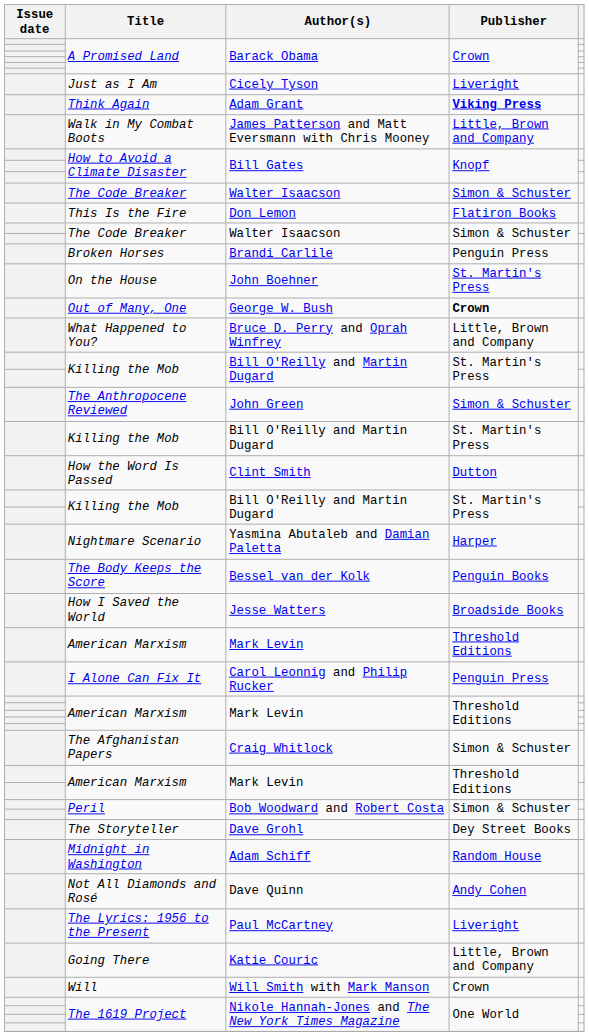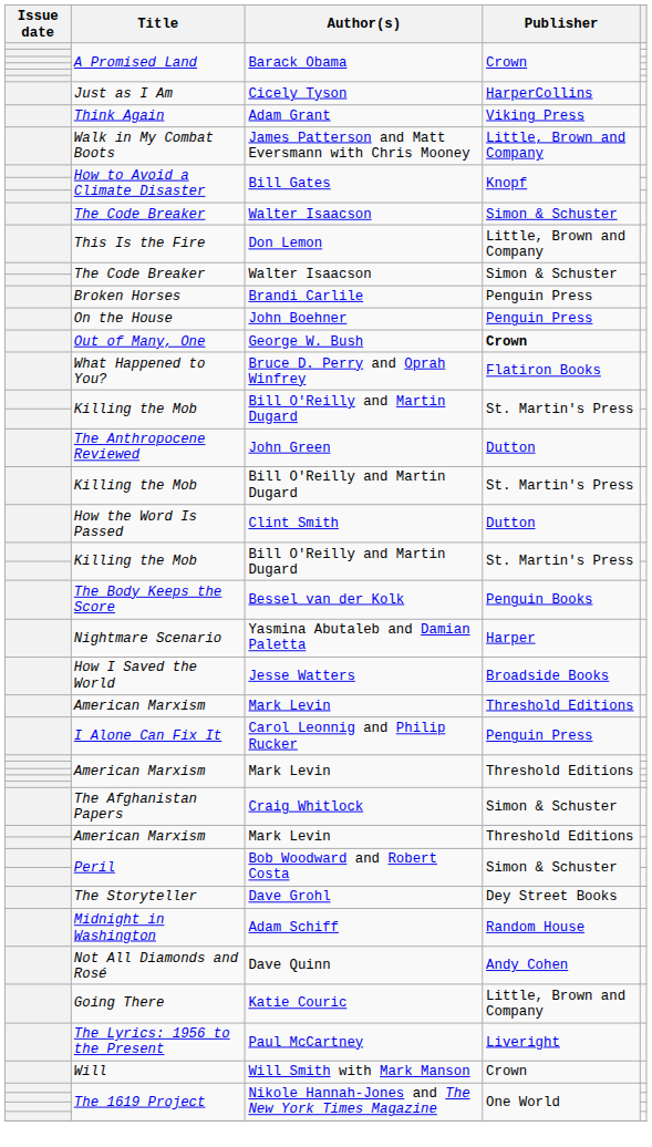 <table class="wikitable sortable plainrowheaders">
 <tr>
 <th scope=col>Issue date</th>
 <th scope=col>Title</th>
 <th scope=col>Author(s)</th>
 <th scope=col>Publisher</th>
 <th scope=col class=unsortable></th>
 </tr>
 <tr>
 <th scope=row></th>
 <td rowspan="6"><em><a href='#'>A Promised Land</a></em></td>
 <td rowspan="6"><a href='#'>Barack Obama</a></td>
 <td rowspan="6"><a href='#'>Crown</a></td>
 <td style="text-align: center;"></td>
 </tr>
 <tr>
 <th scope=row></th>
 <td style="text-align: center;"></td>
 </tr>
 <tr>
 <th scope=row></th>
 <td style="text-align: center;"></td>
 </tr>
 <tr>
 <th scope=row></th>
 <td style="text-align: center;"></td>
 </tr>
 <tr>
 <th scope=row></th>
 <td style="text-align: center;"></td>
 </tr>
 <tr>
 <th scope=row></th>
 <td style="text-align: center;"></td>
 </tr>
 <tr>
 <th scope=row></th>
 <td><em>Just as I Am</em></td>
 <td><a href='#'>Cicely Tyson</a></td>
-<td><a href='#'>Liveright</a></td>
+<td><a href='#'>HarperCollins</a></td>
 <td style="text-align: center;"></td>
 </tr>
 <tr>
 <th scope=row></th>
 <td><em><a href='#'>Think Again</a></em></td>
 <td><a href='#'>Adam Grant</a></td>
-<td><strong><a href='#'>Viking Press</a></strong></td>
+<td><a href='#'>Viking Press</a></td>
 <td style="text-align: center;"></td>
 </tr>
 <tr>
 <th scope=row></th>
 <td><em>Walk in My Combat Boots</em></td>
 <td><a href='#'>James Patterson</a> and Matt Eversmann with Chris Mooney</td>
 <td><a href='#'>Little, Brown and Company</a></td>
 <td style="text-align: center;"></td>
 </tr>
 <tr>
 <th scope=row></th>
 <td rowspan="3"><em><a href='#'>How to Avoid a Climate Disaster</a></em></td>
 <td rowspan="3"><a href='#'>Bill Gates</a></td>
 <td rowspan="3"><a href='#'>Knopf</a></td>
 <td style="text-align: center;"></td>
 </tr>
 <tr>
 <th scope=row></th>
 <td style="text-align: center;"></td>
 </tr>
 <tr>
 <th scope=row></th>
 <td style="text-align: center;"></td>
 </tr>
 <tr>
 <th scope=row></th>
 <td><em><a href='#'>The Code Breaker</a></em></td>
 <td><a href='#'>Walter Isaacson</a></td>
 <td><a href='#'>Simon & Schuster</a></td>
 <td style="text-align: center;"></td>
 </tr>
 <tr>
 <th scope=row></th>
 <td><em>This Is the Fire</em></td>
 <td><a href='#'>Don Lemon</a></td>
-<td><a href='#'>Flatiron Books</a></td>
+<td>Little, Brown and Company</td>
 <td style="text-align: center;"></td>
 </tr>
 <tr>
 <th scope=row></th>
 <td rowspan="2"><em>The Code Breaker</em></td>
 <td rowspan="2">Walter Isaacson</td>
 <td rowspan="2">Simon & Schuster</td>
 <td style="text-align: center;"></td>
 </tr>
 <tr>
 <th scope=row></th>
 <td style="text-align: center;"></td>
 </tr>
 <tr>
 <th scope=row></th>
 <td><em>Broken Horses</em></td>
 <td><a href='#'>Brandi Carlile</a></td>
 <td>Penguin Press</td>
 <td style="text-align: center;"></td>
 </tr>
 <tr>
 <th scope=row></th>
 <td><em>On the House</em></td>
 <td><a href='#'>John Boehner</a></td>
-<td><a href='#'>St. Martin's Press</a></td>
+<td><a href='#'>Penguin Press</a></td>
 <td style="text-align: center;"></td>
 </tr>
 <tr>
 <th scope=row></th>
 <td><em><a href='#'>Out of Many, One</a></em></td>
 <td><a href='#'>George W. Bush</a></td>
 <td><strong>Crown</strong></td>
 <td style="text-align: center;"></td>
 </tr>
 <tr>
 <th scope=row></th>
 <td><em>What Happened to You?</em></td>
 <td><a href='#'>Bruce D. Perry</a> and <a href='#'>Oprah Winfrey</a></td>
-<td>Little, Brown and Company</td>
+<td><a href='#'>Flatiron Books</a></td>
 <td style="text-align: center;"></td>
 </tr>
 <tr>
 <th scope=row></th>
 <td rowspan="2"><em>Killing the Mob</em></td>
 <td rowspan="2"><a href='#'>Bill O'Reilly</a> and <a href='#'>Martin Dugard</a></td>
 <td rowspan="2">St. Martin's Press</td>
 <td style="text-align: center;"></td>
 </tr>
 <tr>
 <th scope=row></th>
 <td style="text-align: center;"></td>
 </tr>
 <tr>
 <th scope=row></th>
 <td><em><a href='#'>The Anthropocene Reviewed</a></em></td>
 <td><a href='#'>John Green</a></td>
-<td><a href='#'>Simon & Schuster</a></td>
+<td><a href='#'>Dutton</a></td>
 <td style="text-align: center;"></td>
 </tr>
 <tr>
 <th scope=row></th>
 <td><em>Killing the Mob</em></td>
 <td>Bill O'Reilly and Martin Dugard</td>
 <td>St. Martin's Press</td>
 <td style="text-align: center;"></td>
 </tr>
 <tr>
 <th scope=row></th>
 <td><em>How the Word Is Passed</em></td>
 <td><a href='#'>Clint Smith</a></td>
 <td><a href='#'>Dutton</a></td>
 <td style="text-align: center;"></td>
 </tr>
 <tr>
 <th scope=row></th>
 <td rowspan="2"><em>Killing the Mob</em></td>
 <td rowspan="2">Bill O'Reilly and Martin Dugard</td>
 <td rowspan="2">St. Martin's Press</td>
 <td style="text-align: center;"></td>
 </tr>
 <tr>
 <th scope=row></th>
 <td style="text-align: center;"></td>
 </tr>
 <tr>
 <th scope=row></th>
-<td><em>Nightmare Scenario</em></td>
-<td>Yasmina Abutaleb and <a href='#'>Damian Paletta</a></td>
-<td><a href='#'>Harper</a></td>
+<td><em><a href='#'>The Body Keeps the Score</a></em></td>
+<td><a href='#'>Bessel van der Kolk</a></td>
+<td><a href='#'>Penguin Books</a></td>
 <td style="text-align: center;"></td>
 </tr>
 <tr>
 <th scope=row></th>
-<td><em><a href='#'>The Body Keeps the Score</a></em></td>
-<td><a href='#'>Bessel van der Kolk</a></td>
-<td><a href='#'>Penguin Books</a></td>
+<td><em>Nightmare Scenario</em></td>
+<td>Yasmina Abutaleb and <a href='#'>Damian Paletta</a></td>
+<td><a href='#'>Harper</a></td>
 <td style="text-align: center;"></td>
 </tr>
 <tr>
 <th scope=row></th>
 <td><em>How I Saved the World</em></td>
 <td><a href='#'>Jesse Watters</a></td>
 <td><a href='#'>Broadside Books</a></td>
 <td style="text-align: center;"></td>
 </tr>
 <tr>
 <th scope=row></th>
 <td rowspan="1"><em>American Marxism</em></td>
 <td rowspan="1"><a href='#'>Mark Levin</a></td>
 <td rowspan="1"><a href='#'>Threshold Editions</a></td>
 <td style="text-align: center;"></td>
 </tr>
 <tr>
 <th scope=row></th>
 <td><em><a href='#'>I Alone Can Fix It</a></em></td>
 <td><a href='#'>Carol Leonnig</a> and <a href='#'>Philip Rucker</a></td>
 <td><a href='#'>Penguin Press</a></td>
 <td style="text-align: center;"></td>
 </tr>
 <tr>
 <th scope=row></th>
 <td rowspan="5"><em>American Marxism</em></td>
 <td rowspan="5">Mark Levin</td>
 <td rowspan="5">Threshold Editions</td>
 <td style="text-align: center;"></td>
 </tr>
 <tr>
 <th scope=row></th>
 <td style="text-align: center;"></td>
 </tr>
 <tr>
 <th scope=row></th>
 <td style="text-align: center;"></td>
 </tr>
 <tr>
 <th scope=row></th>
 <td style="text-align: center;"></td>
 </tr>
 <tr>
 <th scope=row></th>
 <td style="text-align: center;"></td>
 </tr>
 <tr>
 <th scope=row></th>
 <td><em>The Afghanistan Papers</em></td>
 <td><a href='#'>Craig Whitlock</a></td>
 <td>Simon & Schuster</td>
 <td style="text-align: center;"></td>
 </tr>
 <tr>
 <th scope=row></th>
 <td rowspan="2"><em>American Marxism</em></td>
 <td rowspan="2">Mark Levin</td>
 <td rowspan="2">Threshold Editions</td>
 <td style="text-align: center;"></td>
 </tr>
 <tr>
 <th scope=row></th>
 <td style="text-align: center;"></td>
 </tr>
 <tr>
 <th scope=row></th>
 <td rowspan="2"><em><a href='#'>Peril</a></em></td>
 <td rowspan="2"><a href='#'>Bob Woodward</a> and <a href='#'>Robert Costa</a></td>
 <td rowspan="2">Simon & Schuster</td>
 <td style="text-align: center;"></td>
 </tr>
 <tr>
 <th scope=row></th>
 <td style="text-align: center;"></td>
 </tr>
 <tr>
 <th scope=row></th>
 <td><em>The Storyteller</em></td>
 <td><a href='#'>Dave Grohl</a></td>
 <td>Dey Street Books</td>
 <td style="text-align: center;"></td>
 </tr>
 <tr>
 <th scope=row></th>
 <td><em><a href='#'>Midnight in Washington</a></em></td>
 <td><a href='#'>Adam Schiff</a></td>
 <td><a href='#'>Random House</a></td>
 <td style="text-align: center;"></td>
 </tr>
 <tr>
 <th scope=row></th>
 <td><em>Not All Diamonds and Rosé</em></td>
 <td>Dave Quinn</td>
 <td><a href='#'>Andy Cohen</a></td>
 <td style="text-align: center;"></td>
 </tr>
 <tr>
 <th scope=row></th>
-<td><em><a href='#'>The Lyrics: 1956 to the Present</a></em></td>
-<td><a href='#'>Paul McCartney</a></td>
-<td><a href='#'>Liveright</a></td>
+<td><em>Going There</em></td>
+<td><a href='#'>Katie Couric</a></td>
+<td>Little, Brown and Company</td>
 <td style="text-align: center;"></td>
 </tr>
 <tr>
 <th scope=row></th>
-<td><em>Going There</em></td>
-<td><a href='#'>Katie Couric</a></td>
-<td>Little, Brown and Company</td>
+<td><em><a href='#'>The Lyrics: 1956 to the Present</a></em></td>
+<td><a href='#'>Paul McCartney</a></td>
+<td><a href='#'>Liveright</a></td>
 <td style="text-align: center;"></td>
 </tr>
 <tr>
 <th scope=row></th>
 <td><em>Will</em></td>
 <td><a href='#'>Will Smith</a> with <a href='#'>Mark Manson</a></td>
 <td>Crown</td>
 <td style="text-align: center;"></td>
 </tr>
 <tr>
 <th scope=row></th>
 <td rowspan="4"><em><a href='#'>The 1619 Project</a></em></td>
 <td rowspan="4"><a href='#'>Nikole Hannah-Jones</a> and <em><a href='#'>The New York Times Magazine</a></em></td>
 <td rowspan="4">One World</td>
 <td style="text-align: center;"></td>
 </tr>
 <tr>
 <th scope=row></th>
 <td style="text-align: center;"></td>
 </tr>
 <tr>
 <th scope=row></th>
 <td style="text-align: center;"></td>
 </tr>
 <tr>
 <th scope=row></th>
 <td style="text-align: center;"></td>
 </tr>
 <tr>
 </tr>
 </table>
